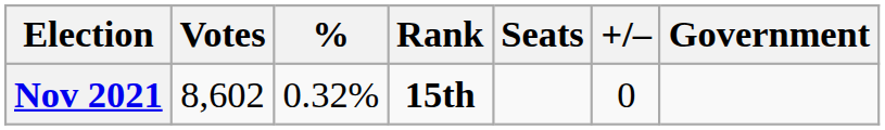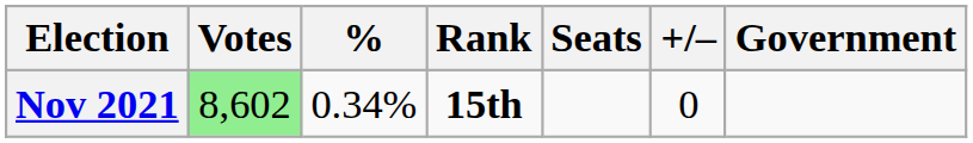 <table class="wikitable" style="text-align:center">
 <tr>
 <th>Election</th>
 <th>Votes</th>
 <th>%</th>
 <th>Rank</th>
 <th>Seats</th>
 <th>+/–</th>
 <th>Government</th>
 </tr>
 <tr>
 <th><a href='#'>Nov 2021</a></th>
-<td>8,602</td>
-<td>0.32%</td>
+<td style="background: lightgreen;">8,602</td>
+<td>0.34%</td>
 <td><strong>15th</strong></td>
 <td></td>
 <td> 0</td>
 <td></td>
 </tr>
 </table>
